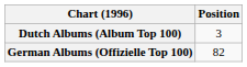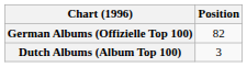 <table class="wikitable sortable plainrowheaders" style="text-align:center">
 <tr>
 <th scope="col">Chart (1996)</th>
 <th scope="col">Position</th>
 </tr>
 <tr>
+<th scope="row">German Albums (Offizielle Top 100)</th>
+<td>82</td>
+</tr>
+<tr>
 <th scope="row">Dutch Albums (Album Top 100)</th>
 <td>3</td>
 </tr>
-<tr>
-<th scope="row">German Albums (Offizielle Top 100)</th>
-<td>82</td>
-</tr>
 </table>
